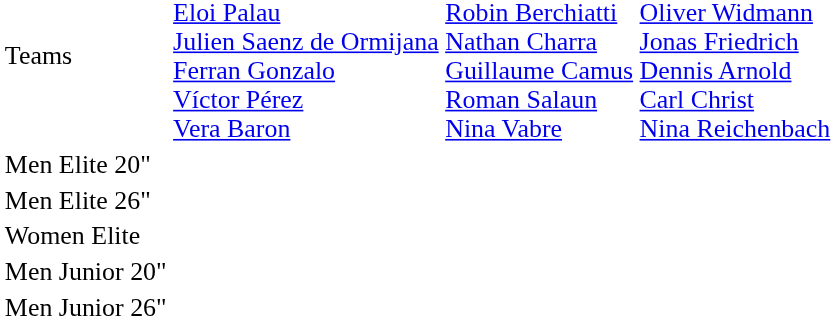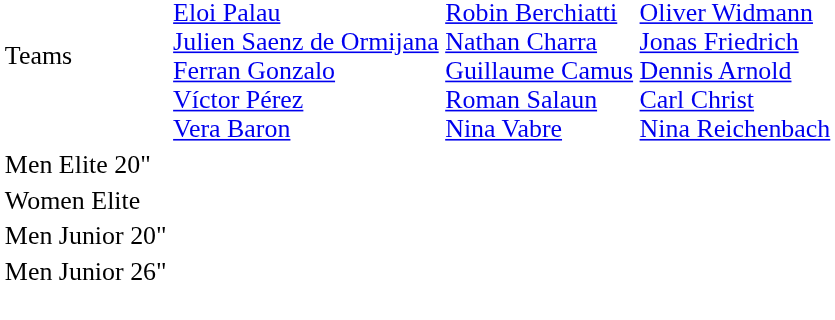 <table>
 <tr>
 <td>Teams</td>
 <td><br><a href='#'>Eloi Palau</a><br><a href='#'>Julien Saenz de Ormijana</a><br><a href='#'>Ferran Gonzalo</a><br><a href='#'>Víctor Pérez</a><br><a href='#'>Vera Baron</a></td>
 <td><br><a href='#'>Robin Berchiatti</a><br><a href='#'>Nathan Charra</a><br><a href='#'>Guillaume Camus</a><br><a href='#'>Roman Salaun</a><br><a href='#'>Nina Vabre</a></td>
 <td><br><a href='#'>Oliver Widmann</a><br><a href='#'>Jonas Friedrich</a><br><a href='#'>Dennis Arnold</a><br><a href='#'>Carl Christ</a><br><a href='#'>Nina Reichenbach</a></td>
 </tr>
 <tr>
 <td>Men Elite 20"</td>
-<td></td>
-<td></td>
-<td></td>
-</tr>
-<tr>
-<td>Men Elite 26"</td>
 <td></td>
 <td></td>
 <td></td>
 </tr>
 <tr>
 <td>Women Elite</td>
 <td></td>
 <td></td>
 <td></td>
 </tr>
 <tr>
 <td>Men Junior 20"</td>
 <td></td>
 <td></td>
 <td></td>
 </tr>
 <tr>
 <td>Men Junior 26"</td>
 <td></td>
 <td></td>
 <td></td>
 </tr>
 <tr>
 </tr>
 </table>
